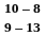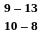 <table style="text-align:center">
 <tr>
 <th width=200></th>
 <th width=100></th>
 <th width=200></th>
 </tr>
 <tr>
 <td align=right></td>
-<td><strong>10 – 8</strong></td>
+<td><strong>9 – 13</strong></td>
 <td align=left></td>
 </tr>
 <tr>
 <td align=right></td>
-<td><strong>9 – 13</strong></td>
+<td><strong>10 – 8</strong></td>
 <td align=left></td>
 </tr>
 </table>
